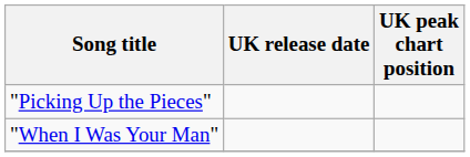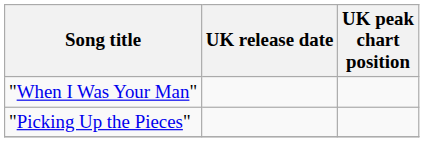 <table class="wikitable sortable">
 <tr>
 <th>Song title</th>
 <th>UK release date</th>
 <th>UK peak <br>chart<br>position <br></th>
 </tr>
 <tr>
-<td>"<a href='#'>Picking Up the Pieces</a>"</td>
+<td>"<a href='#'>When I Was Your Man</a>"</td>
 <td></td>
 <td></td>
 </tr>
 <tr>
-<td>"<a href='#'>When I Was Your Man</a>"</td>
+<td>"<a href='#'>Picking Up the Pieces</a>"</td>
 <td></td>
 <td></td>
 </tr>
 <tr>
 </tr>
 </table>
